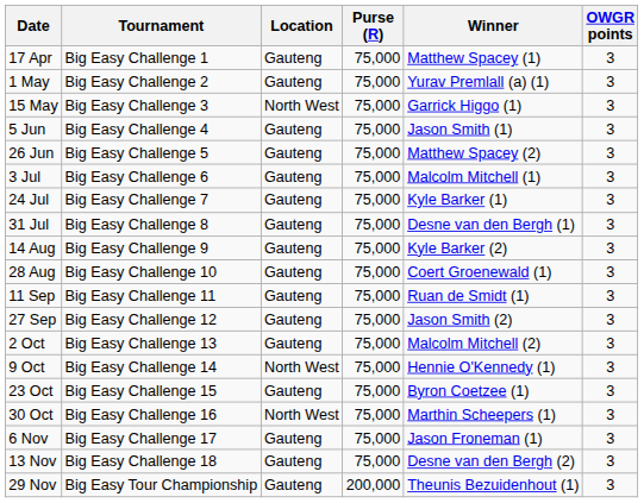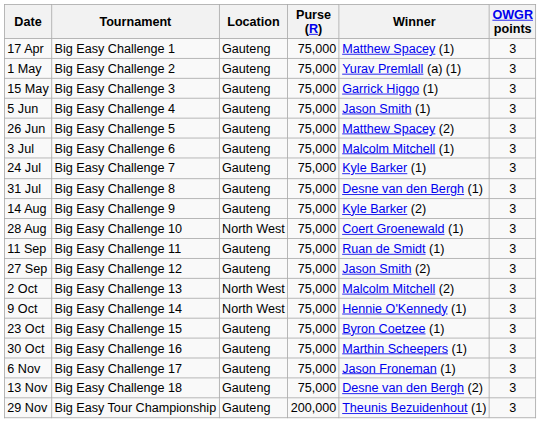 <table class="wikitable" style="font-size:95%;">
 <tr>
 <th>Date</th>
 <th>Tournament</th>
 <th>Location</th>
 <th>Purse<br>(<a href='#'>R</a>)</th>
 <th>Winner</th>
 <th><a href='#'>OWGR</a><br>points</th>
 </tr>
 <tr>
 <td>17 Apr</td>
 <td>Big Easy Challenge 1</td>
 <td>Gauteng</td>
 <td align=right>75,000</td>
 <td> <a href='#'>Matthew Spacey</a> (1)</td>
 <td align=center>3</td>
 </tr>
 <tr>
 <td>1 May</td>
 <td>Big Easy Challenge 2</td>
 <td>Gauteng</td>
 <td align=right>75,000</td>
 <td> <a href='#'>Yurav Premlall</a> (a) (1)</td>
 <td align=center>3</td>
 </tr>
 <tr>
 <td>15 May</td>
 <td>Big Easy Challenge 3</td>
-<td>North West</td>
+<td>Gauteng</td>
 <td align=right>75,000</td>
 <td> <a href='#'>Garrick Higgo</a> (1)</td>
 <td align=center>3</td>
 </tr>
 <tr>
 <td>5 Jun</td>
 <td>Big Easy Challenge 4</td>
 <td>Gauteng</td>
 <td align=right>75,000</td>
 <td> <a href='#'>Jason Smith</a> (1)</td>
 <td align=center>3</td>
 </tr>
 <tr>
 <td>26 Jun</td>
 <td>Big Easy Challenge 5</td>
 <td>Gauteng</td>
 <td align=right>75,000</td>
 <td> <a href='#'>Matthew Spacey</a> (2)</td>
 <td align=center>3</td>
 </tr>
 <tr>
 <td>3 Jul</td>
 <td>Big Easy Challenge 6</td>
 <td>Gauteng</td>
 <td align=right>75,000</td>
 <td> <a href='#'>Malcolm Mitchell</a> (1)</td>
 <td align=center>3</td>
 </tr>
 <tr>
 <td>24 Jul</td>
 <td>Big Easy Challenge 7</td>
 <td>Gauteng</td>
 <td align=right>75,000</td>
 <td> <a href='#'>Kyle Barker</a> (1)</td>
 <td align=center>3</td>
 </tr>
 <tr>
 <td>31 Jul</td>
 <td>Big Easy Challenge 8</td>
 <td>Gauteng</td>
 <td align=right>75,000</td>
 <td> <a href='#'>Desne van den Bergh</a> (1)</td>
 <td align=center>3</td>
 </tr>
 <tr>
 <td>14 Aug</td>
 <td>Big Easy Challenge 9</td>
 <td>Gauteng</td>
 <td align=right>75,000</td>
 <td> <a href='#'>Kyle Barker</a> (2)</td>
 <td align=center>3</td>
 </tr>
 <tr>
 <td>28 Aug</td>
 <td>Big Easy Challenge 10</td>
-<td>Gauteng</td>
+<td>North West</td>
 <td align=right>75,000</td>
 <td> <a href='#'>Coert Groenewald</a> (1)</td>
 <td align=center>3</td>
 </tr>
 <tr>
 <td>11 Sep</td>
 <td>Big Easy Challenge 11</td>
 <td>Gauteng</td>
 <td align=right>75,000</td>
 <td> <a href='#'>Ruan de Smidt</a> (1)</td>
 <td align=center>3</td>
 </tr>
 <tr>
 <td>27 Sep</td>
 <td>Big Easy Challenge 12</td>
 <td>Gauteng</td>
 <td align=right>75,000</td>
 <td> <a href='#'>Jason Smith</a> (2)</td>
 <td align=center>3</td>
 </tr>
 <tr>
 <td>2 Oct</td>
 <td>Big Easy Challenge 13</td>
-<td>Gauteng</td>
+<td>North West</td>
 <td align=right>75,000</td>
 <td> <a href='#'>Malcolm Mitchell</a> (2)</td>
 <td align=center>3</td>
 </tr>
 <tr>
 <td>9 Oct</td>
 <td>Big Easy Challenge 14</td>
 <td>North West</td>
 <td align=right>75,000</td>
 <td> <a href='#'>Hennie O'Kennedy</a> (1)</td>
 <td align=center>3</td>
 </tr>
 <tr>
 <td>23 Oct</td>
 <td>Big Easy Challenge 15</td>
 <td>Gauteng</td>
 <td align=right>75,000</td>
 <td> <a href='#'>Byron Coetzee</a> (1)</td>
 <td align=center>3</td>
 </tr>
 <tr>
 <td>30 Oct</td>
 <td>Big Easy Challenge 16</td>
-<td>North West</td>
+<td>Gauteng</td>
 <td align=right>75,000</td>
 <td> <a href='#'>Marthin Scheepers</a> (1)</td>
 <td align=center>3</td>
 </tr>
 <tr>
 <td>6 Nov</td>
 <td>Big Easy Challenge 17</td>
 <td>Gauteng</td>
 <td align=right>75,000</td>
 <td> <a href='#'>Jason Froneman</a> (1)</td>
 <td align=center>3</td>
 </tr>
 <tr>
 <td>13 Nov</td>
 <td>Big Easy Challenge 18</td>
 <td>Gauteng</td>
 <td align=right>75,000</td>
 <td> <a href='#'>Desne van den Bergh</a> (2)</td>
 <td align=center>3</td>
 </tr>
 <tr>
 <td>29 Nov</td>
 <td>Big Easy Tour Championship</td>
 <td>Gauteng</td>
 <td align=right>200,000</td>
 <td> <a href='#'>Theunis Bezuidenhout</a> (1)</td>
 <td align=center>3</td>
 </tr>
 </table>
